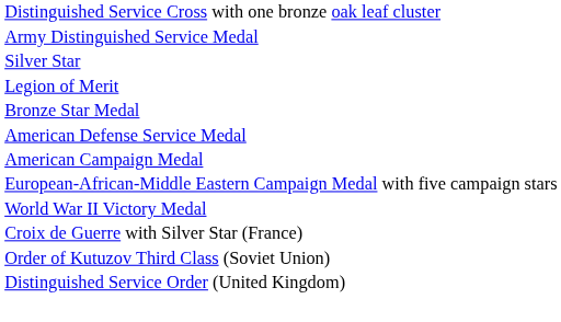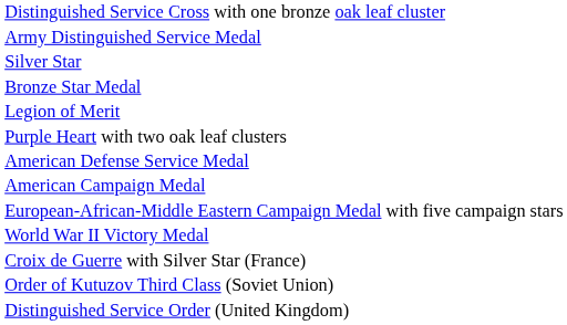 <table>
 <tr>
 <td></td>
 <td><a href='#'>Distinguished Service Cross</a> with one bronze <a href='#'>oak leaf cluster</a></td>
 </tr>
 <tr>
 <td></td>
 <td><a href='#'>Army Distinguished Service Medal</a></td>
 </tr>
 <tr>
 <td></td>
 <td><a href='#'>Silver Star</a></td>
 </tr>
 <tr>
 <td></td>
+<td><a href='#'>Bronze Star Medal</a></td>
+</tr>
+<tr>
+<td></td>
 <td><a href='#'>Legion of Merit</a></td>
 </tr>
 <tr>
 <td></td>
-<td><a href='#'>Bronze Star Medal</a></td>
+<td><a href='#'>Purple Heart</a> with two oak leaf clusters</td>
 </tr>
 <tr>
 <td></td>
 <td><a href='#'>American Defense Service Medal</a></td>
 </tr>
 <tr>
 <td></td>
 <td><a href='#'>American Campaign Medal</a></td>
 </tr>
 <tr>
 <td></td>
 <td><a href='#'>European-African-Middle Eastern Campaign Medal</a> with five campaign stars</td>
 </tr>
 <tr>
 <td></td>
 <td><a href='#'>World War II Victory Medal</a></td>
 </tr>
 <tr>
 <td></td>
 <td><a href='#'>Croix de Guerre</a> with Silver Star (France)</td>
 </tr>
 <tr>
 <td></td>
 <td><a href='#'>Order of Kutuzov Third Class</a> (Soviet Union)</td>
 </tr>
 <tr>
 <td></td>
 <td><a href='#'>Distinguished Service Order</a> (United Kingdom)</td>
 </tr>
 </table>
